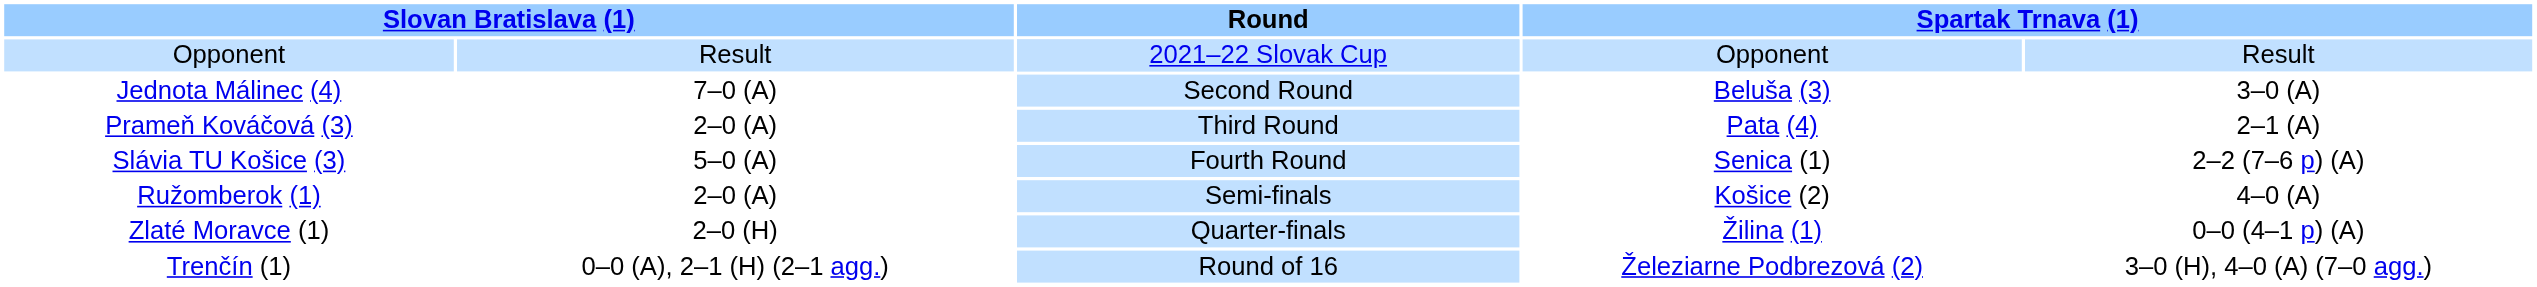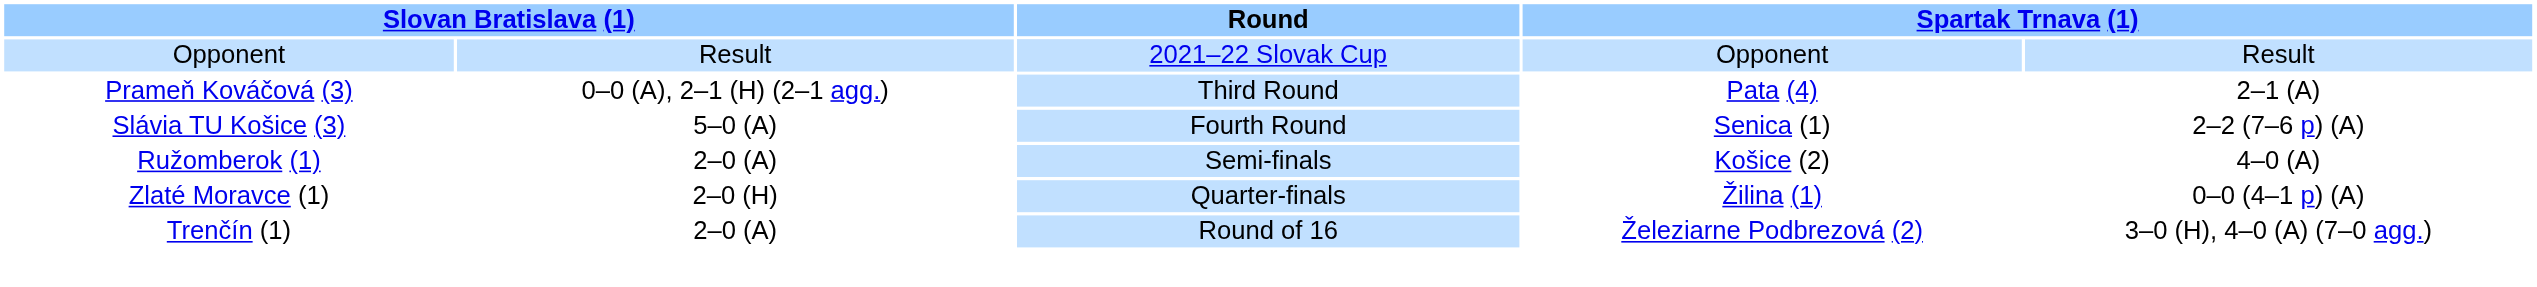 <table width="100%" style="text-align:center">
 <tr valign=top bgcolor=#99ccff>
 <th colspan=2 style="width:40%"><a href='#'>Slovan Bratislava</a> <a href='#'>(1)</a></th>
 <th><strong>Round</strong></th>
 <th colspan=2 style="width:40%"><a href='#'>Spartak Trnava</a> <a href='#'>(1)</a></th>
 </tr>
 <tr valign=top bgcolor=#c1e0ff>
 <td>Opponent</td>
 <td>Result</td>
 <td bgcolor=#c1e0ff><a href='#'>2021–22 Slovak Cup</a></td>
 <td>Opponent</td>
 <td>Result</td>
 </tr>
 <tr>
-<td><a href='#'>Jednota Málinec</a> <a href='#'>(4)</a></td>
-<td>7–0 (A)</td>
-<td bgcolor=#c1e0ff>Second Round</td>
-<td><a href='#'>Beluša</a> <a href='#'>(3)</a></td>
-<td>3–0 (A)</td>
-</tr>
-<tr>
 <td><a href='#'>Prameň Kováčová</a> <a href='#'>(3)</a></td>
-<td>2–0 (A)</td>
+<td>0–0 (A), 2–1 (H) (2–1 <a href='#'>agg.</a>)</td>
 <td bgcolor=#c1e0ff>Third Round</td>
 <td><a href='#'>Pata</a> <a href='#'>(4)</a></td>
 <td>2–1 (A)</td>
 </tr>
 <tr>
 <td><a href='#'>Slávia TU Košice</a> <a href='#'>(3)</a></td>
 <td>5–0 (A)</td>
 <td bgcolor=#c1e0ff>Fourth Round</td>
 <td><a href='#'>Senica</a> (1)</td>
 <td>2–2 (7–6 <a href='#'>p</a>) (A)</td>
 </tr>
 <tr>
 <td><a href='#'>Ružomberok</a> <a href='#'>(1)</a></td>
 <td>2–0 (A)</td>
 <td bgcolor=#c1e0ff>Semi-finals</td>
 <td><a href='#'>Košice</a> (2)</td>
 <td>4–0 (A)</td>
 </tr>
 <tr>
 <td><a href='#'>Zlaté Moravce</a> (1)</td>
 <td>2–0 (H)</td>
 <td bgcolor=#c1e0ff>Quarter-finals</td>
 <td><a href='#'>Žilina</a> <a href='#'>(1)</a></td>
 <td>0–0 (4–1 <a href='#'>p</a>) (A)</td>
 </tr>
 <tr>
 <td><a href='#'>Trenčín</a> (1)</td>
-<td>0–0 (A), 2–1 (H) (2–1 <a href='#'>agg.</a>)</td>
+<td>2–0 (A)</td>
 <td bgcolor=#c1e0ff>Round of 16</td>
 <td><a href='#'>Železiarne Podbrezová</a> <a href='#'>(2)</a></td>
 <td>3–0 (H), 4–0 (A) (7–0 <a href='#'>agg.</a>)</td>
 </tr>
 </table>
